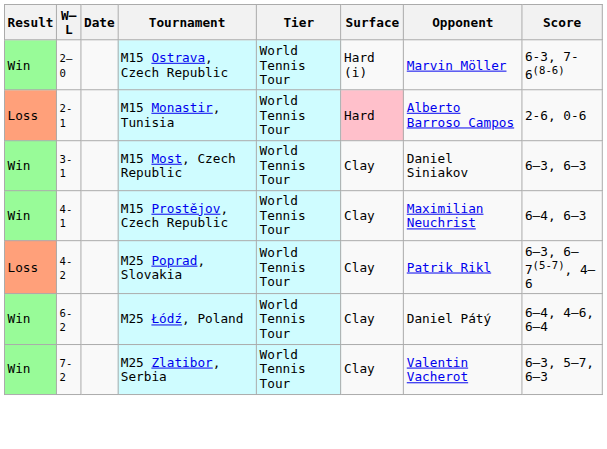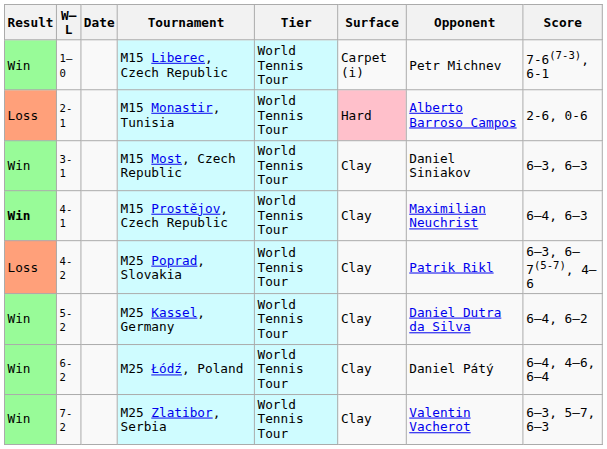 <table class="sortable wikitable">
 <tr>
 <th>Result</th>
 <th class="unsortable">W–L</th>
 <th>Date</th>
 <th>Tournament</th>
 <th>Tier</th>
 <th>Surface</th>
 <th>Opponent</th>
 <th class="unsortable">Score</th>
 </tr>
 <tr>
 <td bgcolor=98FB98>Win</td>
-<td><small>2–0</small></td>
+<td><small>1–0</small></td>
 <td></td>
-<td style="background:#cffcff;">M15 <a href='#'>Ostrava</a>, Czech Republic</td>
+<td style="background:#cffcff;">M15 <a href='#'>Liberec</a>, Czech Republic</td>
 <td style="background:#cffcff;">World Tennis Tour</td>
-<td>Hard (i)</td>
-<td> <a href='#'>Marvin Möller</a></td>
-<td>6-3, 7-6<sup>(8-6)</sup></td>
+<td>Carpet (i)</td>
+<td> Petr Michnev</td>
+<td>7-6<sup>(7-3)</sup>, 6-1</td>
 </tr>
 <tr>
 <td bgcolor=FFA07A>Loss</td>
 <td><small>2-1</small></td>
 <td></td>
 <td style="background:#cffcff;">M15 <a href='#'>Monastir</a>, Tunisia</td>
 <td style="background:#cffcff;">World Tennis Tour</td>
 <td style="background: pink;">Hard</td>
 <td> <a href='#'>Alberto Barroso Campos</a></td>
 <td>2-6, 0-6</td>
 </tr>
 <tr>
 <td bgcolor=98FB98>Win</td>
 <td><small>3-1</small></td>
 <td></td>
 <td style="background:#cffcff;">M15 <a href='#'>Most</a>, Czech Republic</td>
 <td style="background:#cffcff;">World Tennis Tour</td>
 <td>Clay</td>
 <td> Daniel Siniakov</td>
 <td>6–3, 6–3</td>
 </tr>
 <tr>
-<td bgcolor=98FB98>Win</td>
+<td bgcolor=98FB98><strong>Win</strong></td>
 <td><small>4-1</small></td>
 <td></td>
 <td style="background:#cffcff;">M15 <a href='#'>Prostějov</a>, Czech Republic</td>
 <td style="background:#cffcff;">World Tennis Tour</td>
 <td>Clay</td>
 <td> <a href='#'>Maximilian Neuchrist</a></td>
 <td>6–4, 6–3</td>
 </tr>
 <tr>
 <td bgcolor=FFA07A>Loss</td>
 <td><small>4-2</small></td>
 <td></td>
 <td style="background:#cffcff;">M25 <a href='#'>Poprad</a>, Slovakia</td>
 <td style="background:#cffcff;">World Tennis Tour</td>
 <td>Clay</td>
 <td> <a href='#'>Patrik Rikl</a></td>
 <td>6–3, 6–7<sup>(5-7)</sup>, 4–6</td>
+</tr>
+<tr>
+<td bgcolor=98FB98>Win</td>
+<td><small>5-2</small></td>
+<td></td>
+<td style="background:#cffcff;">M25 <a href='#'>Kassel</a>, Germany</td>
+<td style="background:#cffcff;">World Tennis Tour</td>
+<td>Clay</td>
+<td> <a href='#'>Daniel Dutra da Silva</a></td>
+<td>6–4, 6–2</td>
 </tr>
 <tr>
 <td bgcolor=98FB98>Win</td>
 <td><small>6-2</small></td>
 <td></td>
 <td style="background:#cffcff;">M25 <a href='#'>Łódź</a>, Poland</td>
 <td style="background:#cffcff;">World Tennis Tour</td>
 <td>Clay</td>
 <td> Daniel Pátý</td>
 <td>6–4, 4–6, 6–4</td>
 </tr>
 <tr>
 <td bgcolor=98FB98>Win</td>
 <td><small>7-2</small></td>
 <td></td>
 <td style="background:#cffcff;">M25 <a href='#'>Zlatibor</a>, Serbia</td>
 <td style="background:#cffcff;">World Tennis Tour</td>
 <td>Clay</td>
 <td> <a href='#'>Valentin Vacherot</a></td>
 <td>6–3, 5–7, 6–3</td>
 </tr>
 </table>
